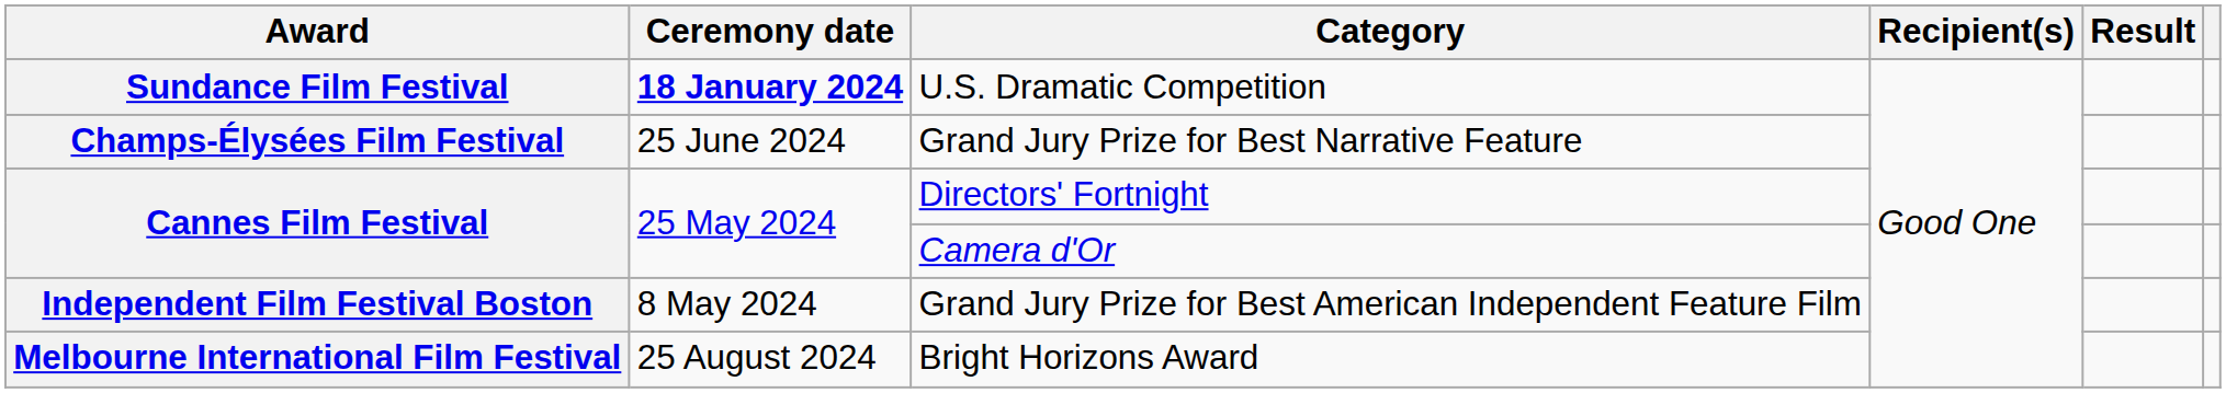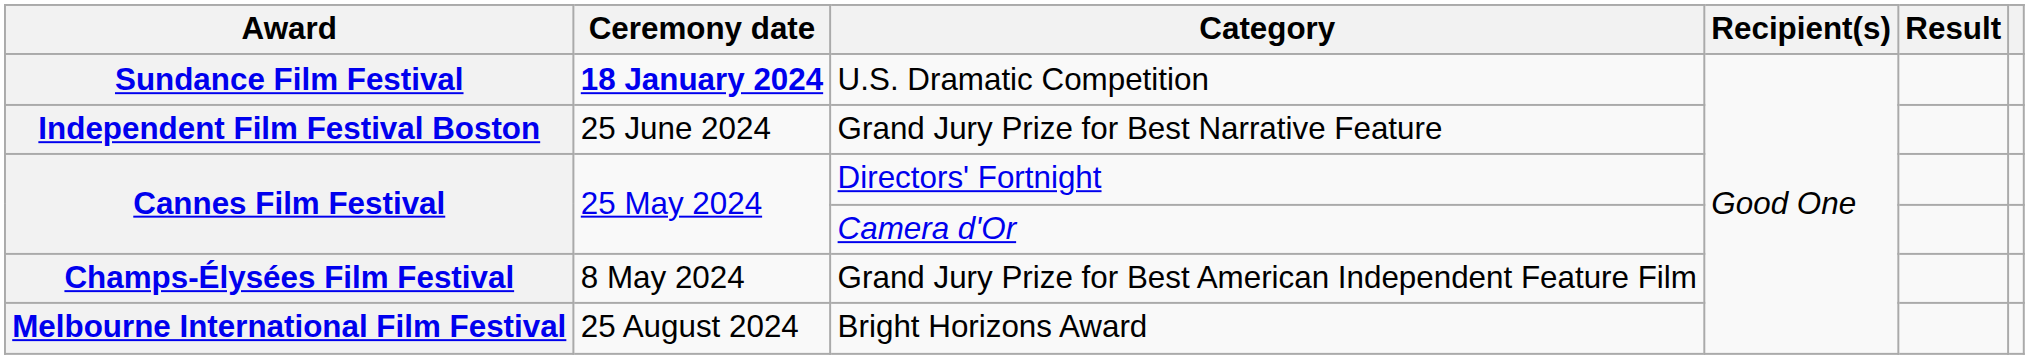 <table class="wikitable sortable plainrowheaders">
 <tr>
 <th scope="col">Award</th>
 <th scope="col">Ceremony date</th>
 <th scope="col">Category</th>
 <th scope="col">Recipient(s)</th>
 <th scope="col">Result</th>
 <th scope="col"></th>
 </tr>
 <tr>
 <th scope="row"><a href='#'>Sundance Film Festival</a></th>
 <td><strong><a href='#'>18 January 2024</a></strong></td>
 <td>U.S. Dramatic Competition</td>
 <td rowspan="6d"><em>Good One</em></td>
 <td></td>
 <td align="center"></td>
 </tr>
 <tr>
-<th scope="row"><a href='#'>Champs-Élysées Film Festival</a></th>
+<th scope="row"><a href='#'>Independent Film Festival Boston</a></th>
 <td>25 June 2024</td>
 <td>Grand Jury Prize for Best Narrative Feature</td>
 <td></td>
 <td align="center"></td>
 </tr>
 <tr>
 <th scope="row" rowspan="2"><a href='#'>Cannes Film Festival</a></th>
 <td rowspan="2"><a href='#'>25 May 2024</a></td>
 <td><a href='#'>Directors' Fortnight</a></td>
 <td></td>
 <td align="center"></td>
 </tr>
 <tr>
 <td><em><a href='#'>Camera d'Or</a></em></td>
 <td></td>
 <td align="center"></td>
 </tr>
 <tr>
-<th scope="row"><a href='#'>Independent Film Festival Boston</a></th>
+<th scope="row"><a href='#'>Champs-Élysées Film Festival</a></th>
 <td>8 May 2024</td>
 <td>Grand Jury Prize for Best American Independent Feature Film</td>
 <td></td>
 <td align="center"></td>
 </tr>
 <tr>
 <th scope="row"><a href='#'>Melbourne International Film Festival</a></th>
 <td>25 August 2024</td>
 <td>Bright Horizons Award</td>
 <td></td>
 <td align="center"></td>
 </tr>
 </table>
